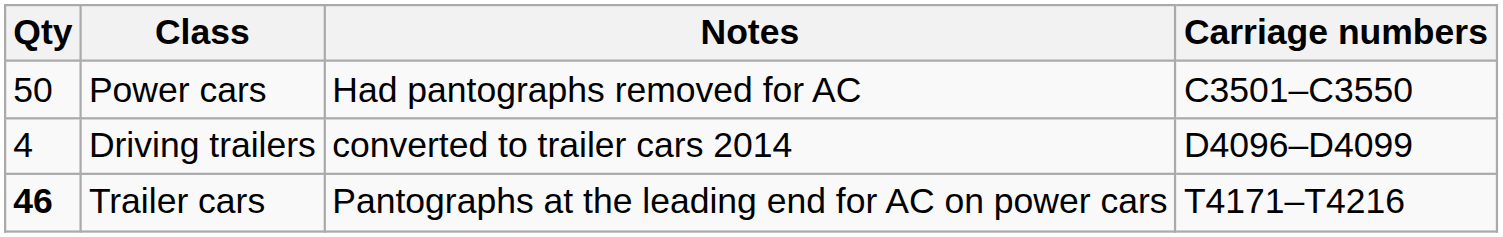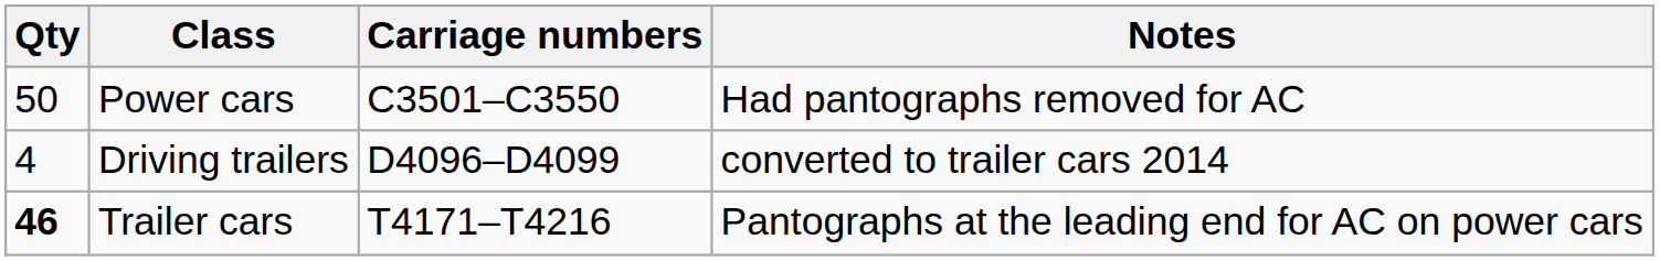 <table class="wikitable">
 <tr>
 <th>Qty</th>
 <th>Class</th>
+<th>Carriage numbers</th>
 <th>Notes</th>
-<th>Carriage numbers</th>
 </tr>
 <tr>
 <td>50</td>
 <td>Power cars</td>
+<td>C3501–C3550</td>
 <td>Had pantographs removed for AC</td>
-<td>C3501–C3550</td>
 </tr>
 <tr>
 <td>4</td>
 <td>Driving trailers</td>
+<td>D4096–D4099</td>
 <td>converted to trailer cars 2014</td>
-<td>D4096–D4099</td>
 </tr>
 <tr>
 <td><strong>46</strong></td>
 <td>Trailer cars</td>
+<td>T4171–T4216</td>
 <td>Pantographs at the leading end for AC on power cars</td>
-<td>T4171–T4216</td>
 </tr>
 </table>
